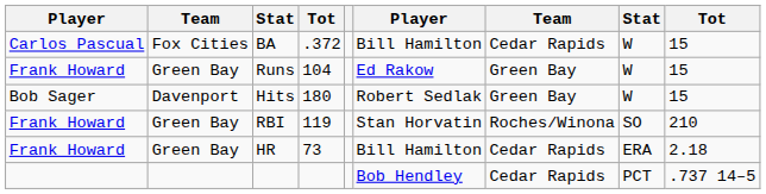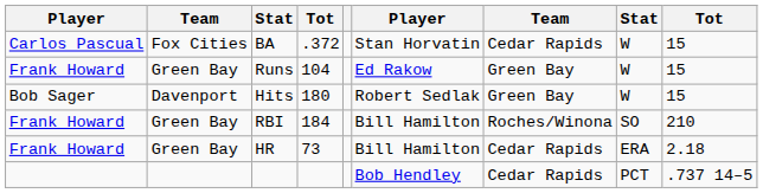 <table class="wikitable">
 <tr>
 <th>Player</th>
 <th>Team</th>
 <th>Stat</th>
 <th>Tot</th>
 <th></th>
 <th>Player</th>
 <th>Team</th>
 <th>Stat</th>
 <th>Tot</th>
 </tr>
 <tr>
 <td><a href='#'>Carlos Pascual</a></td>
 <td>Fox Cities</td>
 <td>BA</td>
 <td>.372</td>
 <td></td>
-<td>Bill Hamilton</td>
+<td>Stan Horvatin</td>
 <td>Cedar Rapids</td>
 <td>W</td>
 <td>15</td>
 </tr>
 <tr>
 <td><a href='#'>Frank Howard</a></td>
 <td>Green Bay</td>
 <td>Runs</td>
 <td>104</td>
 <td></td>
 <td><a href='#'>Ed Rakow</a></td>
 <td>Green Bay</td>
 <td>W</td>
 <td>15</td>
 </tr>
 <tr>
 <td>Bob Sager</td>
 <td>Davenport</td>
 <td>Hits</td>
 <td>180</td>
 <td></td>
 <td>Robert Sedlak</td>
 <td>Green Bay</td>
 <td>W</td>
 <td>15</td>
 </tr>
 <tr>
 <td><a href='#'>Frank Howard</a></td>
 <td>Green Bay</td>
 <td>RBI</td>
-<td>119</td>
+<td>184</td>
 <td></td>
-<td>Stan Horvatin</td>
+<td>Bill Hamilton</td>
 <td>Roches/Winona</td>
 <td>SO</td>
 <td>210</td>
 </tr>
 <tr>
 <td><a href='#'>Frank Howard</a></td>
 <td>Green Bay</td>
 <td>HR</td>
 <td>73</td>
 <td></td>
 <td>Bill Hamilton</td>
 <td>Cedar Rapids</td>
 <td>ERA</td>
 <td>2.18</td>
 </tr>
 <tr>
 <td></td>
 <td></td>
 <td></td>
 <td></td>
 <td></td>
 <td><a href='#'>Bob Hendley</a></td>
 <td>Cedar Rapids</td>
 <td>PCT</td>
 <td>.737 14–5</td>
 </tr>
 </table>
